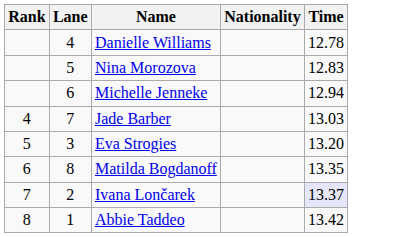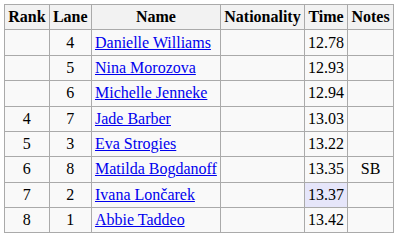 <table class="wikitable sortable" style="text-align:center">
 <tr>
 <th>Rank</th>
 <th>Lane</th>
 <th>Name</th>
 <th>Nationality</th>
 <th>Time</th>
+<th>Notes</th>
 </tr>
 <tr>
 <td></td>
 <td>4</td>
 <td align=left><a href='#'>Danielle Williams</a></td>
 <td align=left></td>
 <td>12.78</td>
+<td></td>
 </tr>
 <tr>
 <td></td>
 <td>5</td>
 <td align=left><a href='#'>Nina Morozova</a></td>
 <td align=left></td>
-<td>12.83</td>
+<td>12.93</td>
+<td></td>
 </tr>
 <tr>
 <td></td>
 <td>6</td>
 <td align=left><a href='#'>Michelle Jenneke</a></td>
 <td align=left></td>
 <td>12.94</td>
+<td></td>
 </tr>
 <tr>
 <td>4</td>
 <td>7</td>
 <td align=left><a href='#'>Jade Barber</a></td>
 <td align=left></td>
 <td>13.03</td>
+<td></td>
 </tr>
 <tr>
 <td>5</td>
 <td>3</td>
 <td align=left><a href='#'>Eva Strogies</a></td>
 <td align=left></td>
-<td>13.20</td>
+<td>13.22</td>
+<td></td>
 </tr>
 <tr>
 <td>6</td>
 <td>8</td>
 <td align=left><a href='#'>Matilda Bogdanoff</a></td>
 <td align=left></td>
 <td>13.35</td>
+<td>SB</td>
 </tr>
 <tr>
 <td>7</td>
 <td>2</td>
 <td align=left><a href='#'>Ivana Lončarek</a></td>
 <td align=left></td>
 <td style="background: lavender;">13.37</td>
+<td></td>
 </tr>
 <tr>
 <td>8</td>
 <td>1</td>
 <td align=left><a href='#'>Abbie Taddeo</a></td>
 <td align=left></td>
 <td>13.42</td>
+<td></td>
 </tr>
 </table>
